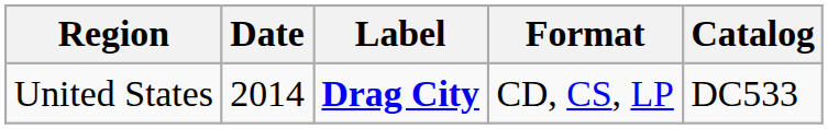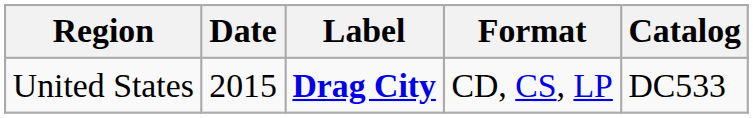 <table class="wikitable">
 <tr>
 <th>Region</th>
 <th>Date</th>
 <th>Label</th>
 <th>Format</th>
 <th>Catalog</th>
 </tr>
 <tr>
 <td>United States</td>
-<td>2014</td>
+<td>2015</td>
 <td><strong><a href='#'>Drag City</a></strong></td>
 <td>CD, <a href='#'>CS</a>, <a href='#'>LP</a></td>
 <td>DC533</td>
 </tr>
 </table>
